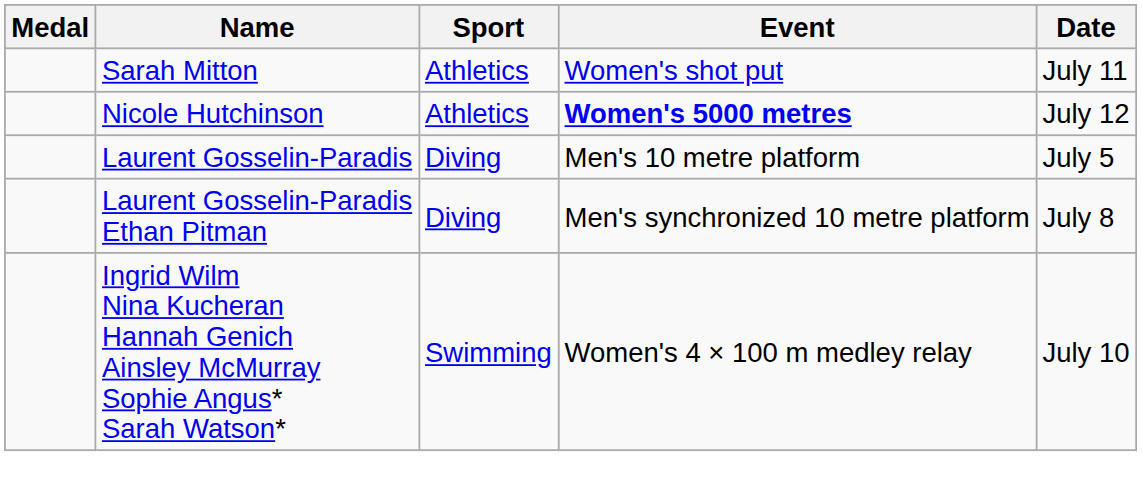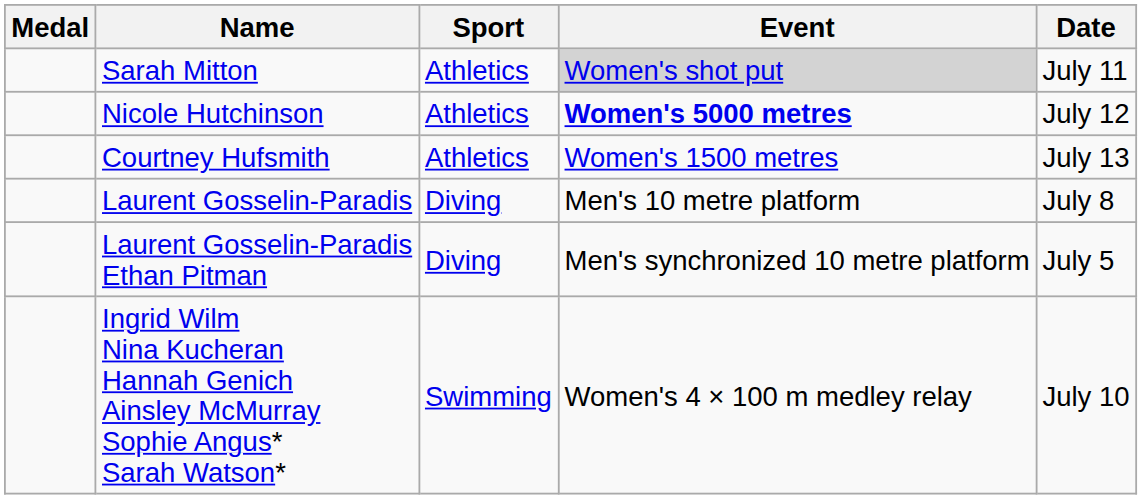 <table class="wikitable sortable" style="font-size: 95%;">
 <tr>
 <th>Medal</th>
 <th>Name</th>
 <th>Sport</th>
 <th>Event</th>
 <th>Date</th>
 </tr>
 <tr>
 <td></td>
 <td><a href='#'>Sarah Mitton</a></td>
 <td><a href='#'>Athletics</a></td>
-<td><a href='#'>Women's shot put</a></td>
+<td style="background: lightgrey;"><a href='#'>Women's shot put</a></td>
 <td>July 11</td>
 </tr>
 <tr>
 <td></td>
 <td><a href='#'>Nicole Hutchinson</a></td>
 <td><a href='#'>Athletics</a></td>
 <td><strong><a href='#'>Women's 5000 metres</a></strong></td>
 <td>July 12</td>
 </tr>
 <tr>
 <td></td>
+<td><a href='#'>Courtney Hufsmith</a></td>
+<td><a href='#'>Athletics</a></td>
+<td><a href='#'>Women's 1500 metres</a></td>
+<td>July 13</td>
+</tr>
+<tr>
+<td></td>
 <td><a href='#'>Laurent Gosselin-Paradis</a></td>
 <td><a href='#'>Diving</a></td>
 <td>Men's 10 metre platform</td>
-<td>July 5</td>
+<td>July 8</td>
 </tr>
 <tr>
 <td></td>
 <td><a href='#'>Laurent Gosselin-Paradis</a><br><a href='#'>Ethan Pitman</a></td>
 <td><a href='#'>Diving</a></td>
 <td>Men's synchronized 10 metre platform</td>
-<td>July 8</td>
+<td>July 5</td>
 </tr>
 <tr>
 <td></td>
 <td><a href='#'>Ingrid Wilm</a><br><a href='#'>Nina Kucheran</a><br><a href='#'>Hannah Genich</a><br><a href='#'>Ainsley McMurray</a><br><a href='#'>Sophie Angus</a>*<br><a href='#'>Sarah Watson</a>*</td>
 <td><a href='#'>Swimming</a></td>
 <td>Women's 4 × 100 m medley relay</td>
 <td>July 10</td>
 </tr>
 </table>
